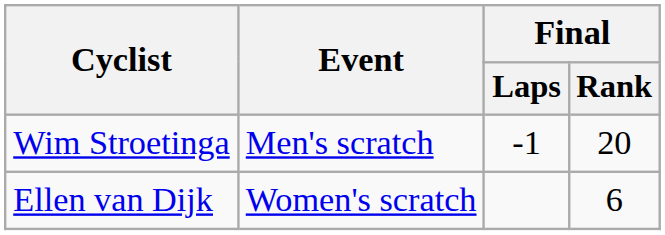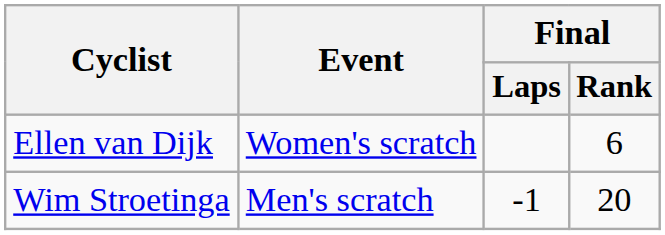 <table class="wikitable" style="font-size:90%">
 <tr>
 <th rowspan=2>Cyclist</th>
 <th rowspan=2>Event</th>
 <th colspan=2>Final</th>
 </tr>
 <tr style="font-size:95%">
 <th>Laps</th>
 <th>Rank</th>
 </tr>
 <tr align=center>
+<td align=left><a href='#'>Ellen van Dijk</a></td>
+<td align=left><a href='#'>Women's scratch</a></td>
+<td></td>
+<td>6</td>
+</tr>
+<tr align=center>
 <td align=left><a href='#'>Wim Stroetinga</a></td>
 <td align=left><a href='#'>Men's scratch</a></td>
 <td>-1</td>
 <td>20</td>
 </tr>
-<tr align=center>
-<td align=left><a href='#'>Ellen van Dijk</a></td>
-<td align=left><a href='#'>Women's scratch</a></td>
-<td></td>
-<td>6</td>
-</tr>
 </table>
